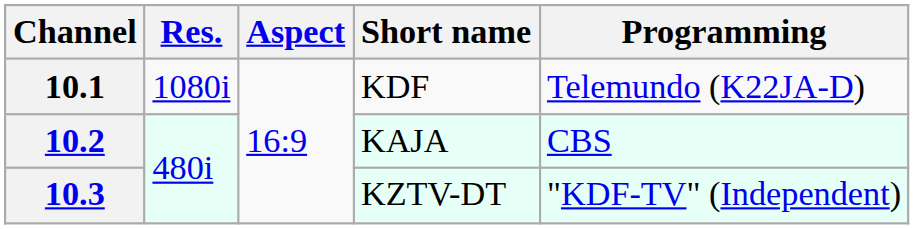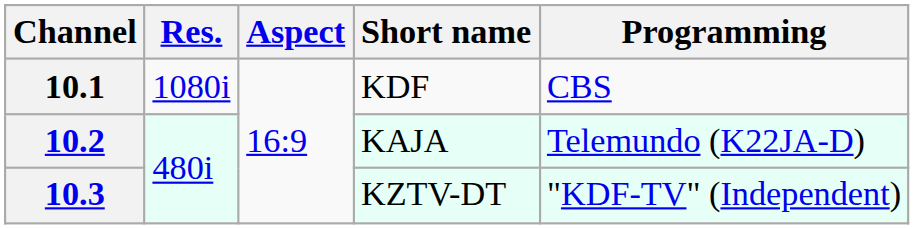 <table class="wikitable">
 <tr>
 <th scope = "col">Channel</th>
 <th scope = "col"><a href='#'>Res.</a></th>
 <th scope = "col"><a href='#'>Aspect</a></th>
 <th scope = "col">Short name</th>
 <th scope = "col">Programming</th>
 </tr>
 <tr>
 <th scope = "row">10.1</th>
 <td><a href='#'>1080i</a></td>
 <td rowspan=3><a href='#'>16:9</a></td>
 <td>KDF</td>
-<td><a href='#'>Telemundo</a> (<a href='#'>K22JA-D</a>)</td>
+<td><a href='#'>CBS</a></td>
 </tr>
 <tr style="background-color: #E6FFF7;">
 <th scope = "row"><a href='#'>10.2</a></th>
 <td rowspan=2><a href='#'>480i</a></td>
 <td>KAJA</td>
-<td><a href='#'>CBS</a></td>
+<td><a href='#'>Telemundo</a> (<a href='#'>K22JA-D</a>)</td>
 </tr>
 <tr style="background-color: #E6FFF7;">
 <th scope = "row"><a href='#'>10.3</a></th>
 <td>KZTV-DT</td>
 <td>"<a href='#'>KDF-TV</a>" (<a href='#'>Independent</a>)</td>
 </tr>
 </table>
